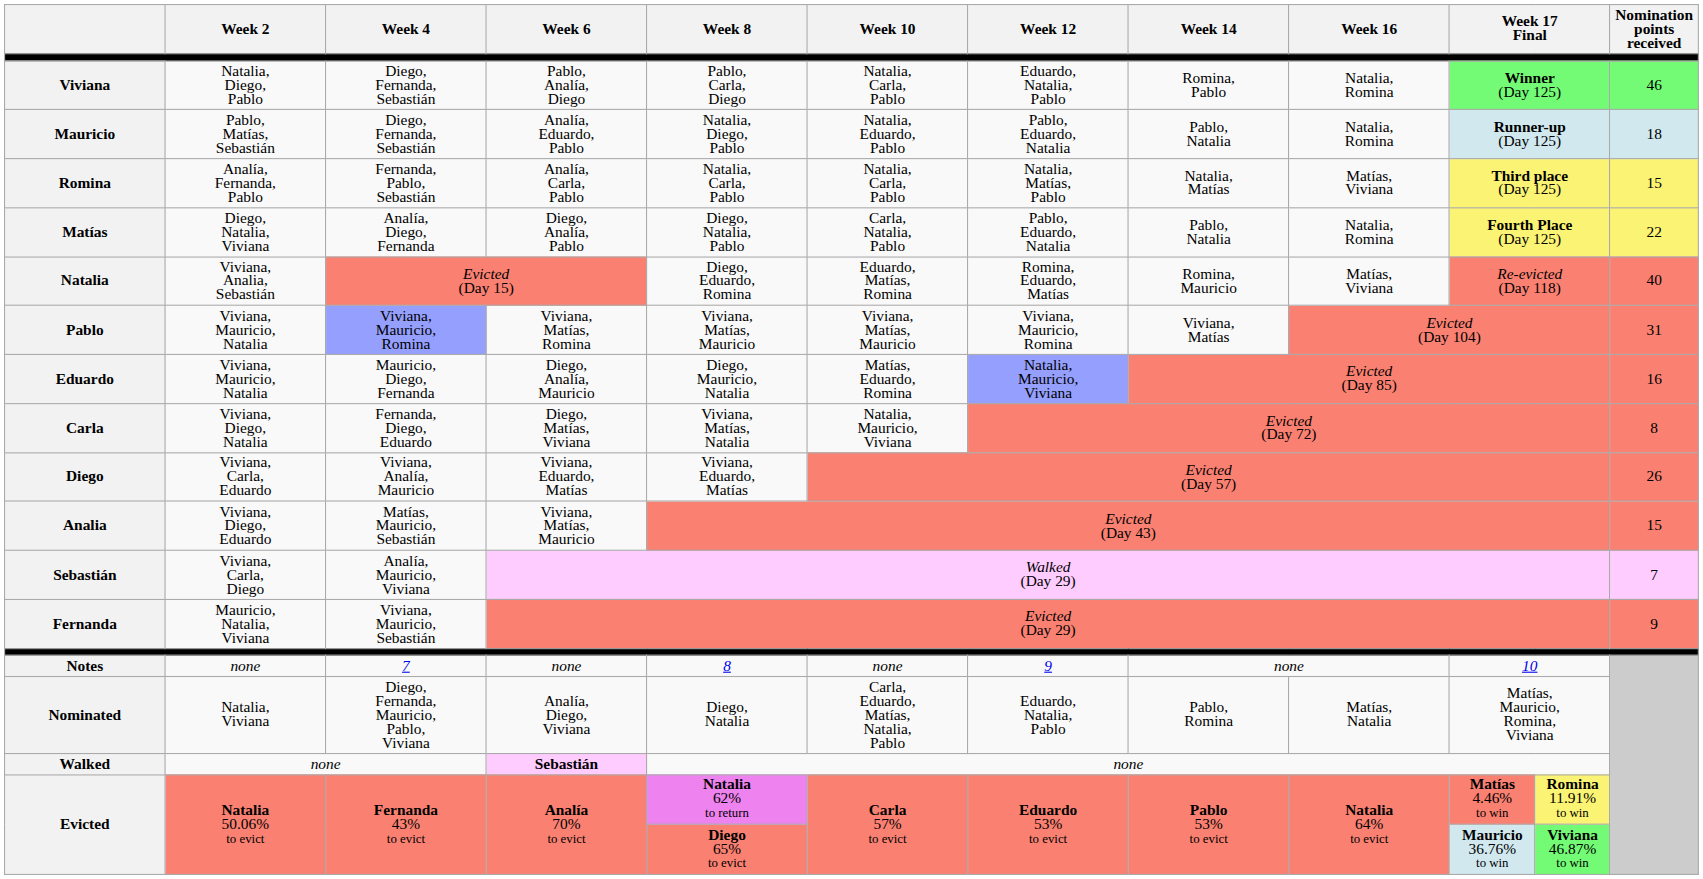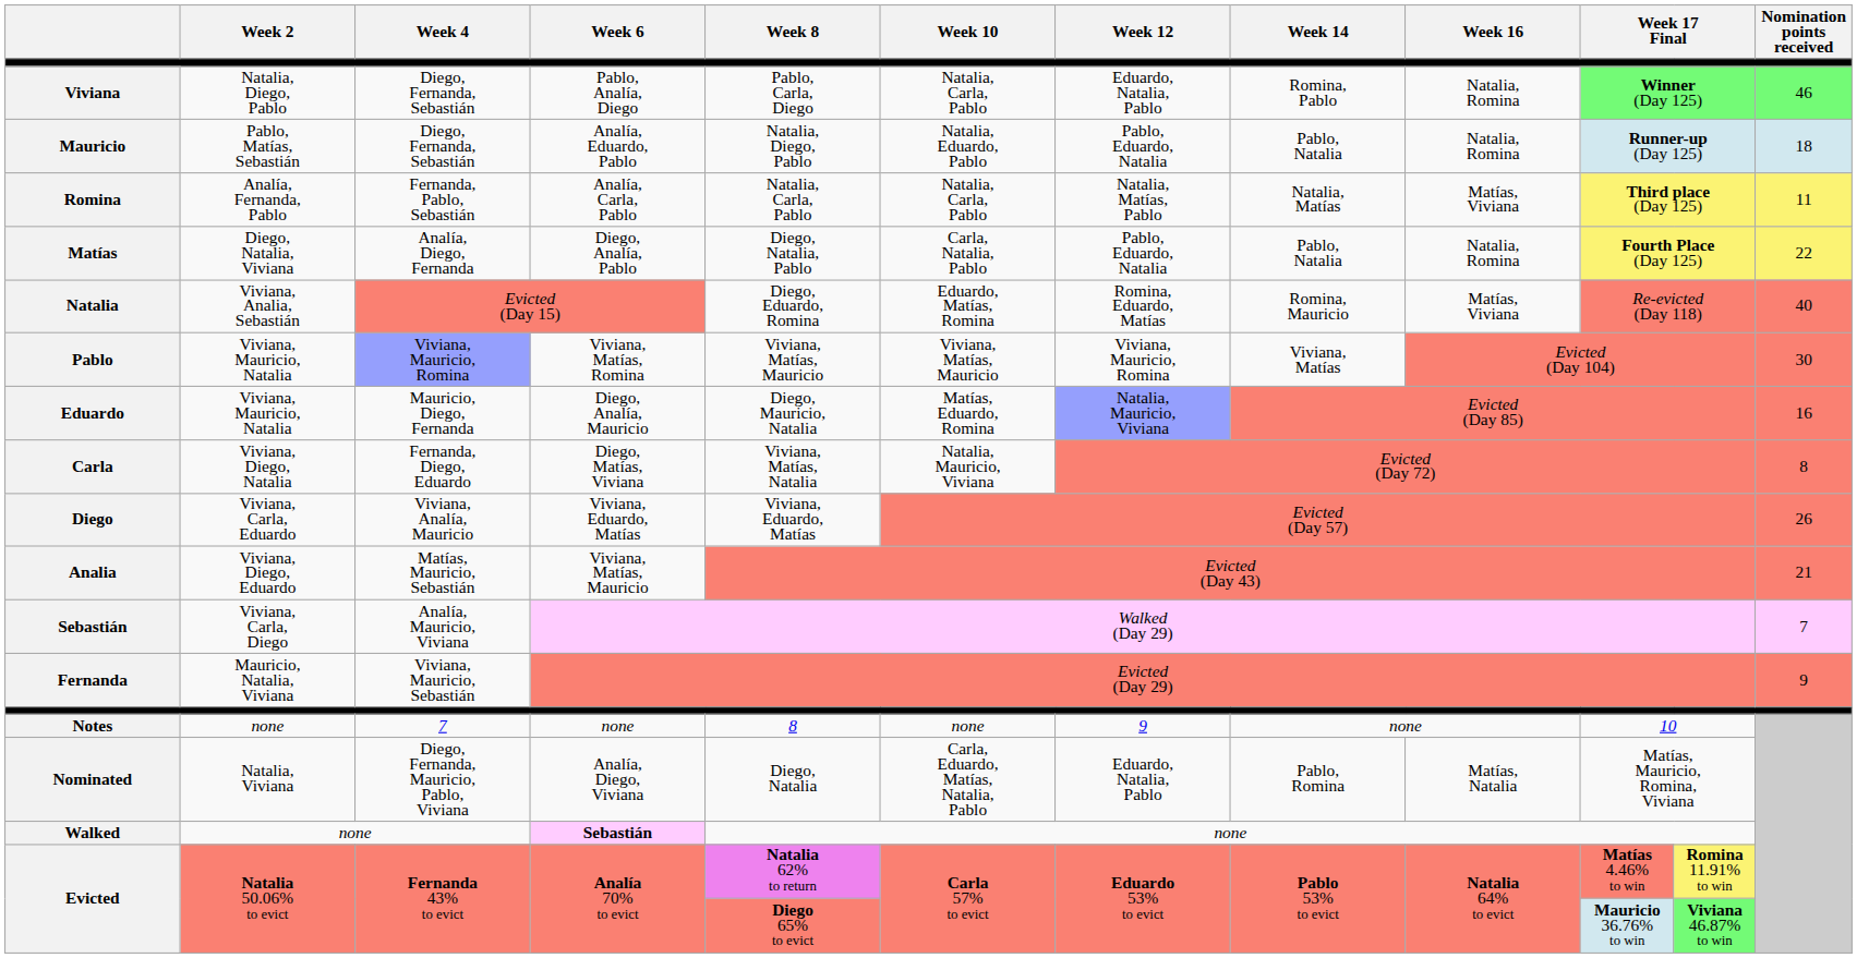 <table class="wikitable" style="text-align:center; font-size:90%; line-height:13px; width:100%">
 <tr>
 <th style="width:8%"></th>
 <th style="width:8%">Week 2</th>
 <th style="width:8%">Week 4</th>
 <th style="width:8%">Week 6</th>
 <th style="width:8%">Week 8</th>
 <th style="width:8%">Week 10</th>
 <th style="width:8%">Week 12</th>
 <th style="width:8%">Week 14</th>
 <th style="width:8%">Week 16</th>
 <th style="width:8%" colspan="2">Week 17<br>Final</th>
 <th style="width:1%">Nomination<br>points<br>received</th>
 </tr>
 <tr>
 <th style="background:#000" colspan="12"></th>
 </tr>
 <tr>
 <th>Viviana</th>
 <td>Natalia,<br>Diego,<br>Pablo</td>
 <td>Diego,<br>Fernanda,<br>Sebastián</td>
 <td>Pablo,<br>Analía,<br>Diego</td>
 <td>Pablo,<br>Carla,<br>Diego</td>
 <td>Natalia,<br>Carla,<br>Pablo</td>
 <td>Eduardo,<br>Natalia,<br>Pablo</td>
 <td>Romina,<br>Pablo</td>
 <td>Natalia,<br>Romina</td>
 <td style="background:#73FB76" colspan="2"><strong>Winner</strong><br>(Day 125)</td>
 <td style="background:#73FB76">46</td>
 </tr>
 <tr>
 <th>Mauricio</th>
 <td>Pablo,<br>Matías,<br>Sebastián</td>
 <td>Diego,<br>Fernanda,<br>Sebastián</td>
 <td>Analía,<br>Eduardo,<br>Pablo</td>
 <td>Natalia,<br>Diego,<br>Pablo</td>
 <td>Natalia,<br>Eduardo,<br>Pablo</td>
 <td>Pablo,<br>Eduardo,<br>Natalia</td>
 <td>Pablo,<br>Natalia</td>
 <td>Natalia,<br>Romina</td>
 <td style="background:#D1E8EF" colspan="2"><strong>Runner-up</strong><br>(Day 125)</td>
 <td style="background:#D1E8EF">18</td>
 </tr>
 <tr>
 <th>Romina</th>
 <td>Analía,<br>Fernanda,<br>Pablo</td>
 <td>Fernanda,<br>Pablo,<br>Sebastián</td>
 <td>Analía,<br>Carla,<br>Pablo</td>
 <td>Natalia,<br>Carla,<br>Pablo</td>
 <td>Natalia,<br>Carla,<br>Pablo</td>
 <td>Natalia,<br>Matías,<br>Pablo</td>
 <td>Natalia,<br>Matías</td>
 <td>Matías,<br>Viviana</td>
 <td style="background:#FBF373" colspan="2"><strong>Third place</strong><br>(Day 125)</td>
-<td style="background:#FBF373">15</td>
+<td style="background:#FBF373">11</td>
 </tr>
 <tr>
 <th>Matías</th>
 <td>Diego,<br>Natalia,<br>Viviana</td>
 <td>Analía,<br>Diego,<br>Fernanda</td>
 <td>Diego,<br>Analía,<br>Pablo</td>
 <td>Diego,<br>Natalia,<br>Pablo</td>
 <td>Carla,<br>Natalia,<br>Pablo</td>
 <td>Pablo,<br>Eduardo,<br>Natalia</td>
 <td>Pablo,<br>Natalia</td>
 <td>Natalia,<br>Romina</td>
 <td style="background:#FBF373" colspan="2"><strong>Fourth Place</strong><br>(Day 125)</td>
 <td style="background:#FBF373">22</td>
 </tr>
 <tr>
 <th>Natalia</th>
 <td>Viviana,<br>Analia,<br>Sebastián</td>
 <td style="background:#FA8072" colspan="2"><em>Evicted</em><br>(Day 15)</td>
 <td>Diego,<br>Eduardo,<br>Romina</td>
 <td>Eduardo,<br>Matías,<br>Romina</td>
 <td>Romina,<br>Eduardo,<br>Matías</td>
 <td>Romina,<br>Mauricio</td>
 <td>Matías,<br>Viviana</td>
 <td style="background:#FA8072" colspan="2"><em>Re-evicted</em><br>(Day 118)</td>
 <td style="background:#FA8072">40</td>
 </tr>
 <tr>
 <th>Pablo</th>
 <td>Viviana,<br>Mauricio,<br>Natalia</td>
 <td style="background:#959ffd">Viviana,<br>Mauricio,<br>Romina</td>
 <td>Viviana,<br>Matías,<br>Romina</td>
 <td>Viviana,<br>Matías,<br>Mauricio</td>
 <td>Viviana,<br>Matías,<br>Mauricio</td>
 <td>Viviana,<br>Mauricio,<br>Romina</td>
 <td>Viviana,<br>Matías</td>
 <td style="background:#FA8072" colspan="3"><em>Evicted</em><br>(Day 104)</td>
-<td style="background:#FA8072">31</td>
+<td style="background:#FA8072">30</td>
 </tr>
 <tr>
 <th>Eduardo</th>
 <td>Viviana,<br>Mauricio,<br>Natalia</td>
 <td>Mauricio,<br>Diego,<br>Fernanda</td>
 <td>Diego,<br>Analía,<br>Mauricio</td>
 <td>Diego,<br>Mauricio,<br>Natalia</td>
 <td>Matías,<br>Eduardo,<br>Romina</td>
 <td style="background:#959ffd">Natalia,<br>Mauricio,<br>Viviana</td>
 <td style="background:#FA8072" colspan="4"><em>Evicted</em><br>(Day 85)</td>
 <td style="background:#FA8072">16</td>
 </tr>
 <tr>
 <th>Carla</th>
 <td>Viviana,<br>Diego,<br>Natalia</td>
 <td>Fernanda,<br>Diego,<br>Eduardo</td>
 <td>Diego,<br>Matías,<br>Viviana</td>
 <td>Viviana,<br>Matías,<br>Natalia</td>
 <td>Natalia,<br>Mauricio,<br>Viviana</td>
 <td style="background:#FA8072" colspan="5"><em>Evicted</em><br>(Day 72)</td>
 <td style="background:#FA8072">8</td>
 </tr>
 <tr>
 <th>Diego</th>
 <td>Viviana,<br>Carla,<br>Eduardo</td>
 <td>Viviana,<br>Analía,<br>Mauricio</td>
 <td>Viviana,<br>Eduardo,<br>Matías</td>
 <td>Viviana,<br>Eduardo,<br>Matías</td>
 <td style="background:#FA8072" colspan="6"><em>Evicted</em><br>(Day 57)</td>
 <td style="background:#FA8072">26</td>
 </tr>
 <tr>
 <th>Analia</th>
 <td>Viviana,<br>Diego,<br>Eduardo</td>
 <td>Matías,<br>Mauricio,<br>Sebastián</td>
 <td>Viviana,<br>Matías,<br>Mauricio</td>
 <td style="background:#FA8072" colspan="7"><em>Evicted</em><br>(Day 43)</td>
-<td style="background:#FA8072">15</td>
+<td style="background:#FA8072">21</td>
 </tr>
 <tr>
 <th>Sebastián</th>
 <td>Viviana,<br>Carla,<br>Diego</td>
 <td>Analía,<br>Mauricio,<br>Viviana</td>
 <td style="background:#ffccff" colspan="8"><em>Walked</em><br>(Day 29)</td>
 <td style="background:#ffccff">7</td>
 </tr>
 <tr>
 <th>Fernanda</th>
 <td>Mauricio,<br>Natalia,<br>Viviana</td>
 <td>Viviana,<br>Mauricio,<br>Sebastián</td>
 <td style="background:#FA8072" colspan="8"><em>Evicted</em><br>(Day 29)</td>
 <td style="background:#FA8072">9</td>
 </tr>
 <tr>
 <th style="background:#000" colspan="12"></th>
 </tr>
 <tr>
 <th>Notes</th>
 <td><em>none</em></td>
 <td><em><a href='#'>7</a></em></td>
 <td><em>none</em></td>
 <td><em><a href='#'>8</a></em></td>
 <td><em>none</em></td>
 <td><em><a href='#'>9</a></em></td>
 <td colspan="2"><em>none</em></td>
 <td colspan="2"><em><a href='#'>10</a></em></td>
 <td rowspan="5" style="background:#ccc"></td>
 </tr>
 <tr>
 <th>Nominated</th>
 <td>Natalia,<br>Viviana</td>
 <td>Diego,<br>Fernanda,<br>Mauricio,<br>Pablo,<br>Viviana</td>
 <td>Analía,<br>Diego,<br>Viviana</td>
 <td>Diego,<br>Natalia</td>
 <td>Carla,<br>Eduardo,<br>Matías,<br>Natalia,<br>Pablo</td>
 <td>Eduardo,<br>Natalia,<br>Pablo</td>
 <td>Pablo,<br>Romina</td>
 <td>Matías,<br>Natalia</td>
 <td colspan="2">Matías,<br>Mauricio,<br>Romina,<br>Viviana</td>
 </tr>
 <tr>
 <th>Walked</th>
 <td colspan="2"><em>none</em></td>
 <td style="background:#ffccff"><strong>Sebastián</strong></td>
 <td colspan="7"><em>none</em></td>
 </tr>
 <tr>
 <th rowspan="2">Evicted</th>
 <td style="background:#FA8072" rowspan="2"><strong>Natalia</strong><br>50.06%<br><small>to evict</small></td>
 <td style="background:#FA8072" rowspan="2"><strong>Fernanda</strong><br>43%<br><small>to evict</small></td>
 <td style="background:#FA8072" rowspan="2"><strong>Analía</strong><br>70%<br><small>to evict</small></td>
 <td style="background:violet"><strong>Natalia</strong><br>62%<br><small>to return</small></td>
 <td style="background:#FA8072" rowspan="2"><strong>Carla</strong><br>57%<br><small>to evict</small></td>
 <td style="background:#FA8072" rowspan="2"><strong>Eduardo</strong><br>53%<br><small>to evict</small></td>
 <td style="background:#FA8072" rowspan="2"><strong>Pablo</strong><br>53%<br><small>to evict</small></td>
 <td style="background:#FA8072" rowspan="2"><strong>Natalia</strong><br>64%<br><small>to evict</small></td>
 <td style="background:#FA8072"><strong>Matías</strong><br>4.46%<br><small>to win</small></td>
 <td style="background:#FBF373"><strong>Romina</strong><br>11.91%<br><small>to win</small></td>
 </tr>
 <tr>
 <td style="background:#FA8072"><strong>Diego</strong><br>65%<br><small>to evict</small></td>
 <td style="background:#D1E8EF"><strong>Mauricio</strong><br>36.76%<br><small>to win</small></td>
 <td style="background:#73FB76"><strong>Viviana</strong><br>46.87%<br><small>to win</small></td>
 </tr>
 </table>
